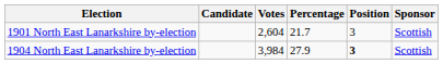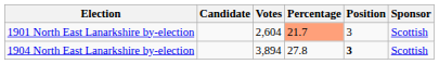 <table class="wikitable sortable">
 <tr>
 <th>Election</th>
 <th>Candidate</th>
 <th>Votes</th>
 <th>Percentage</th>
 <th>Position</th>
 <th>Sponsor</th>
 </tr>
 <tr>
 <td><a href='#'>1901 North East Lanarkshire by-election</a></td>
 <td></td>
 <td>2,604</td>
-<td>21.7</td>
+<td style="background: lightsalmon;">21.7</td>
 <td>3</td>
 <td><a href='#'>Scottish</a></td>
 </tr>
 <tr>
 <td><a href='#'>1904 North East Lanarkshire by-election</a></td>
 <td></td>
-<td>3,984</td>
-<td>27.9</td>
+<td>3,894</td>
+<td>27.8</td>
 <td><strong>3</strong></td>
 <td><a href='#'>Scottish</a></td>
 </tr>
 </table>
